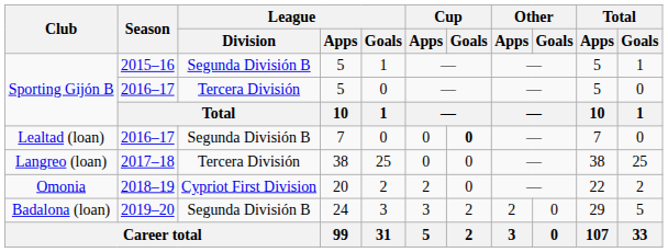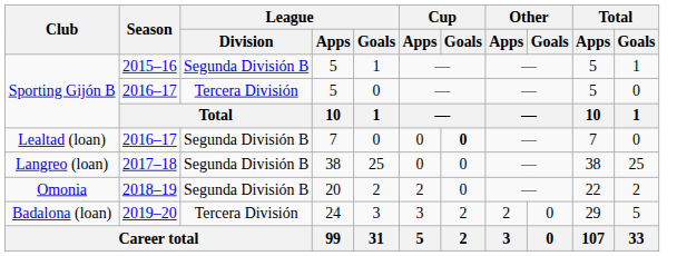 <table class="wikitable" style="text-align: center;">
 <tr>
 <th rowspan="2">Club</th>
 <th rowspan="2">Season</th>
 <th colspan="3">League</th>
 <th colspan="2">Cup</th>
 <th colspan="2">Other</th>
 <th colspan="2">Total</th>
 </tr>
 <tr>
 <th>Division</th>
 <th>Apps</th>
 <th>Goals</th>
 <th>Apps</th>
 <th>Goals</th>
 <th>Apps</th>
 <th>Goals</th>
 <th>Apps</th>
 <th>Goals</th>
 </tr>
 <tr>
 <td rowspan="3"><a href='#'>Sporting Gijón B</a></td>
 <td><a href='#'>2015–16</a></td>
 <td><a href='#'>Segunda División B</a></td>
 <td>5</td>
 <td>1</td>
 <td colspan="2">—</td>
 <td colspan="2">—</td>
 <td>5</td>
 <td>1</td>
 </tr>
 <tr>
 <td><a href='#'>2016–17</a></td>
 <td><a href='#'>Tercera División</a></td>
 <td>5</td>
 <td>0</td>
 <td colspan="2">—</td>
 <td colspan="2">—</td>
 <td>5</td>
 <td>0</td>
 </tr>
 <tr>
 <th colspan="2">Total</th>
 <th>10</th>
 <th>1</th>
 <th colspan="2">—</th>
 <th colspan="2">—</th>
 <th>10</th>
 <th>1</th>
 </tr>
 <tr>
 <td rowspan="1"><a href='#'>Lealtad</a> (loan)</td>
 <td><a href='#'>2016–17</a></td>
 <td>Segunda División B</td>
 <td>7</td>
 <td>0</td>
 <td>0</td>
 <td><strong>0</strong></td>
 <td colspan="2">—</td>
 <td>7</td>
 <td>0</td>
 </tr>
 <tr>
 <td rowspan="1"><a href='#'>Langreo</a> (loan)</td>
 <td><a href='#'>2017–18</a></td>
-<td>Tercera División</td>
+<td>Segunda División B</td>
 <td>38</td>
 <td>25</td>
 <td>0</td>
 <td>0</td>
 <td colspan="2">—</td>
 <td>38</td>
 <td>25</td>
 </tr>
 <tr>
 <td><a href='#'>Omonia</a></td>
 <td><a href='#'>2018–19</a></td>
-<td><a href='#'>Cypriot First Division</a></td>
+<td>Segunda División B</td>
 <td>20</td>
 <td>2</td>
 <td>2</td>
 <td>0</td>
 <td colspan="2">—</td>
 <td>22</td>
 <td>2</td>
 </tr>
 <tr>
 <td><a href='#'>Badalona</a> (loan)</td>
 <td><a href='#'>2019–20</a></td>
-<td>Segunda División B</td>
+<td>Tercera División</td>
 <td>24</td>
 <td>3</td>
 <td>3</td>
 <td>2</td>
 <td>2</td>
 <td>0</td>
 <td>29</td>
 <td>5</td>
 </tr>
 <tr>
 <th colspan="3">Career total</th>
 <th>99</th>
 <th>31</th>
 <th>5</th>
 <th>2</th>
 <th>3</th>
 <th>0</th>
 <th>107</th>
 <th>33</th>
 </tr>
 </table>
